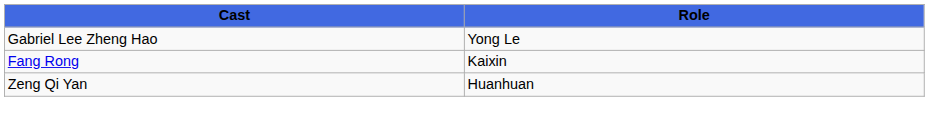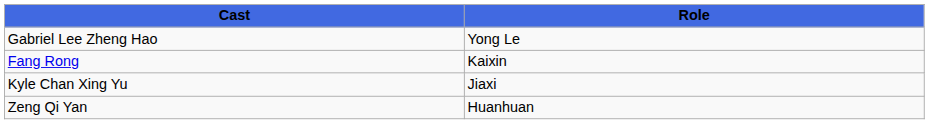 <table class="wikitable">
 <tr>
 <th style="background:RoyalBlue; width:17%">Cast</th>
 <th style="background:RoyalBlue; width:17%">Role</th>
 </tr>
 <tr>
 <td>Gabriel Lee Zheng Hao</td>
 <td>Yong Le</td>
 </tr>
 <tr>
 <td><a href='#'>Fang Rong</a></td>
 <td>Kaixin</td>
 </tr>
 <tr>
+<td>Kyle Chan Xing Yu</td>
+<td>Jiaxi</td>
+</tr>
+<tr>
 <td>Zeng Qi Yan</td>
 <td>Huanhuan</td>
 </tr>
 </table>
